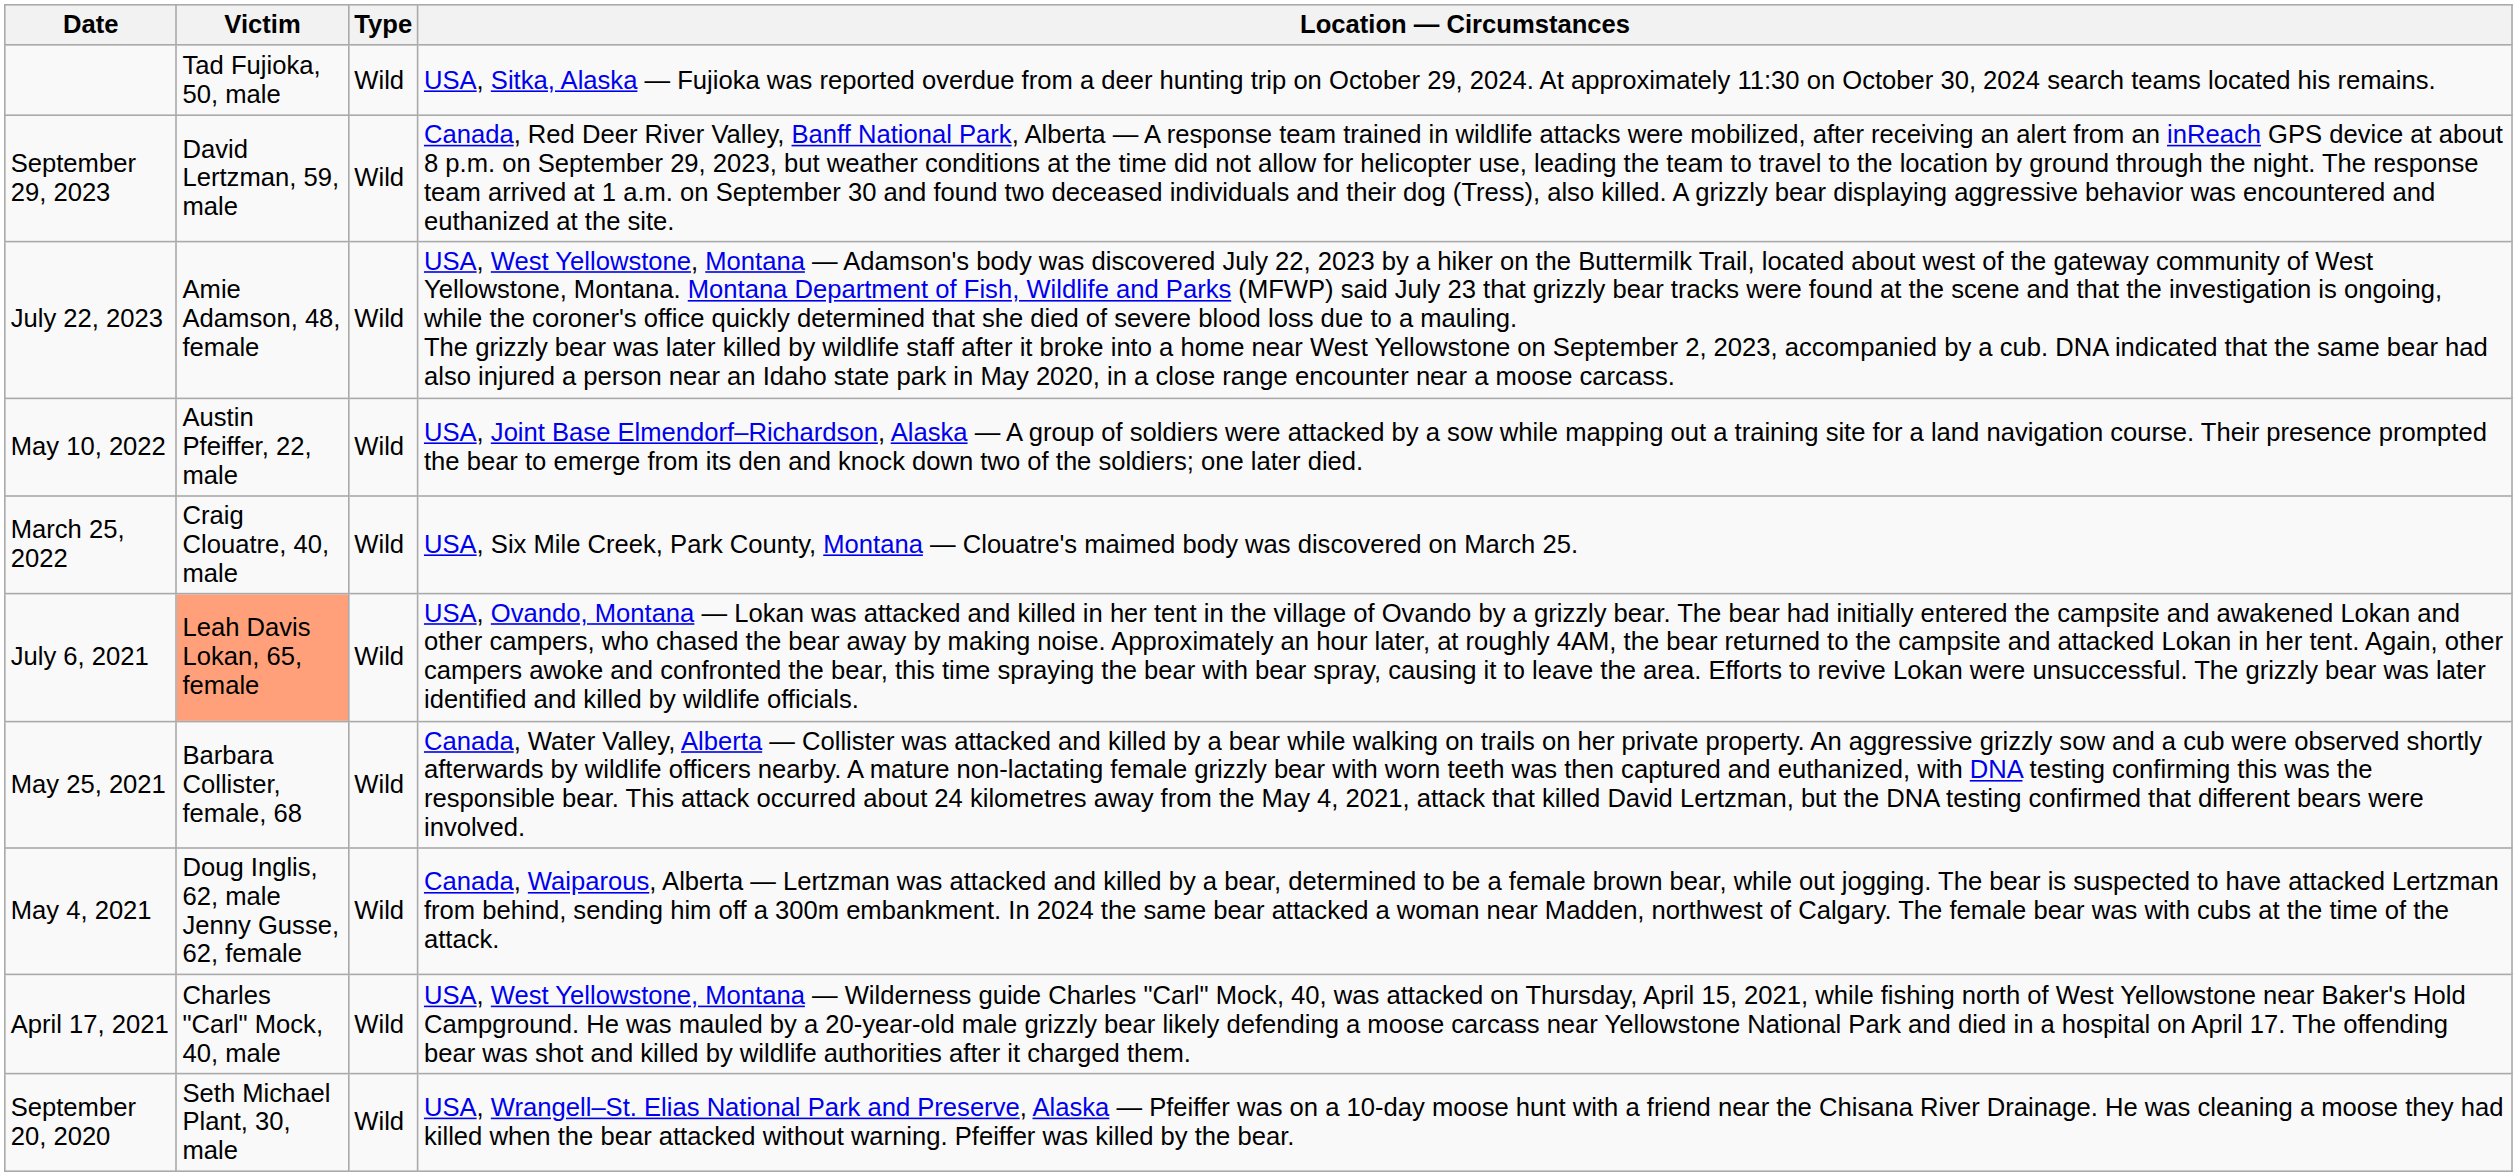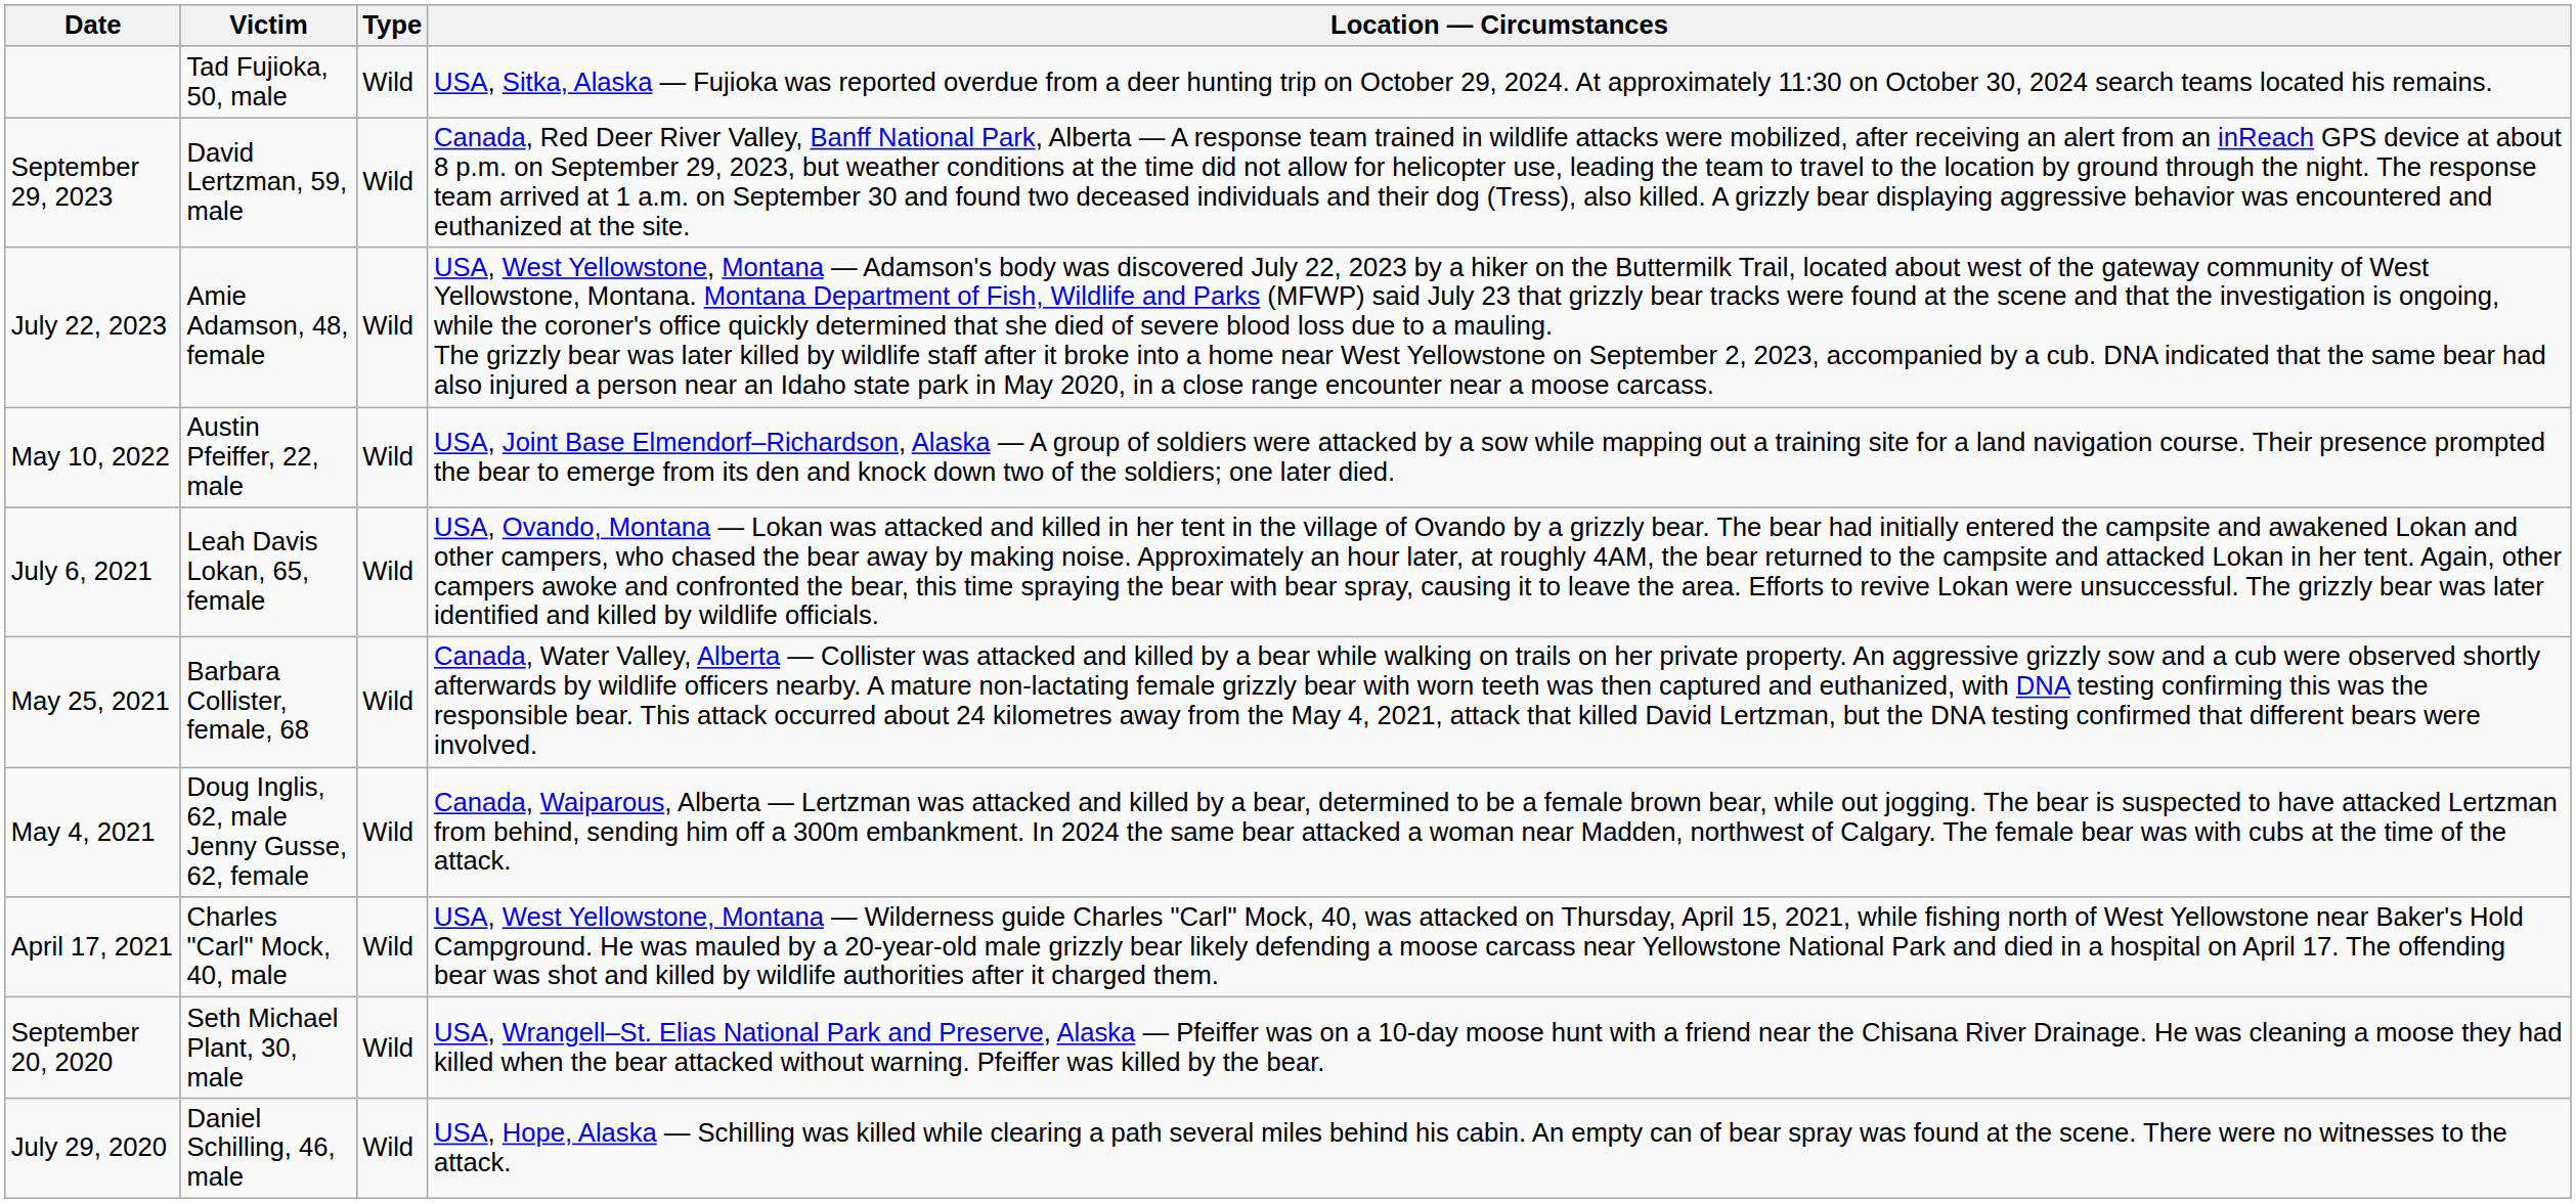 <table class="wikitable sortable">
 <tr>
 <th style="width:100px;">Date</th>
 <th style="width:100px;" class="unsortable">Victim</th>
 <th class="unsortable">Type</th>
 <th class="unsortable">Location — Circumstances</th>
 </tr>
 <tr>
 <td></td>
 <td>Tad Fujioka, 50, male</td>
 <td>Wild</td>
 <td><a href='#'>USA</a>, <a href='#'>Sitka, Alaska</a> — Fujioka was reported overdue from a deer hunting trip on October 29, 2024. At approximately 11:30 on October 30, 2024 search teams located his remains.</td>
 </tr>
 <tr>
 <td>September 29, 2023</td>
 <td>David Lertzman, 59, male</td>
 <td>Wild</td>
 <td><a href='#'>Canada</a>, Red Deer River Valley, <a href='#'>Banff National Park</a>, Alberta — A response team trained in wildlife attacks were mobilized, after receiving an alert from an <a href='#'>inReach</a> GPS device at about 8 p.m. on September 29, 2023, but weather conditions at the time did not allow for helicopter use, leading the team to travel to the location by ground through the night. The response team arrived at 1 a.m. on September 30 and found two deceased individuals and their dog (Tress), also killed. A grizzly bear displaying aggressive behavior was encountered and euthanized at the site.</td>
 </tr>
 <tr>
 <td>July 22, 2023</td>
 <td>Amie Adamson, 48, female</td>
 <td>Wild</td>
 <td><a href='#'>USA</a>, <a href='#'>West Yellowstone</a>, <a href='#'>Montana</a> — Adamson's body was discovered July 22, 2023 by a hiker on the Buttermilk Trail, located about  west of the gateway community of West Yellowstone, Montana. <a href='#'>Montana Department of Fish, Wildlife and Parks</a> (MFWP) said July 23 that grizzly bear tracks were found at the scene and that the investigation is ongoing, while the coroner's office quickly determined that she died of severe blood loss due to a mauling.<br>The grizzly bear was later killed by wildlife staff after it broke into a home near West Yellowstone on September 2, 2023, accompanied by a cub. DNA indicated that the same bear had also injured a person near an Idaho state park in May 2020, in a close range encounter near a moose carcass.</td>
 </tr>
 <tr>
 <td>May 10, 2022</td>
 <td>Austin Pfeiffer, 22, male</td>
 <td>Wild</td>
 <td><a href='#'>USA</a>, <a href='#'>Joint Base Elmendorf–Richardson</a>, <a href='#'>Alaska</a> — A group of soldiers were attacked by a sow while mapping out a training site for a land navigation course. Their presence prompted the bear to emerge from its den and knock down two of the soldiers; one later died.</td>
 </tr>
 <tr>
-<td>March 25, 2022</td>
-<td>Craig Clouatre, 40, male</td>
-<td>Wild</td>
-<td><a href='#'>USA</a>, Six Mile Creek, Park County, <a href='#'>Montana</a> — Clouatre's maimed body was discovered on March 25.</td>
-</tr>
-<tr>
 <td>July 6, 2021</td>
-<td style="background: lightsalmon;">Leah Davis Lokan, 65, female</td>
+<td>Leah Davis Lokan, 65, female</td>
 <td>Wild</td>
 <td><a href='#'>USA</a>, <a href='#'>Ovando, Montana</a> — Lokan was attacked and killed in her tent in the village of Ovando by a grizzly bear. The bear had initially entered the campsite and awakened Lokan and other campers, who chased the bear away by making noise. Approximately an hour later, at roughly 4AM, the bear returned to the campsite and attacked Lokan in her tent. Again, other campers awoke and confronted the bear, this time spraying the bear with bear spray, causing it to leave the area. Efforts to revive Lokan were unsuccessful.  The grizzly bear was later identified and killed by wildlife officials.</td>
 </tr>
 <tr>
 <td>May 25, 2021</td>
 <td>Barbara Collister, female, 68</td>
 <td>Wild</td>
 <td><a href='#'>Canada</a>, Water Valley, <a href='#'>Alberta</a> — Collister was attacked and killed by a bear while walking on trails on her private property. An aggressive grizzly sow and a cub were observed shortly afterwards by wildlife officers nearby. A mature non-lactating female grizzly bear with worn teeth was then captured and euthanized, with <a href='#'>DNA</a> testing confirming this was the responsible bear. This attack occurred about 24 kilometres away from the May 4, 2021, attack that killed David Lertzman, but the DNA testing confirmed that different bears were involved.</td>
 </tr>
 <tr>
 <td>May 4, 2021</td>
 <td>Doug Inglis, 62, male <br>Jenny Gusse, 62, female</td>
 <td>Wild</td>
 <td><a href='#'>Canada</a>, <a href='#'>Waiparous</a>, Alberta — Lertzman was attacked and killed by a bear, determined to be a female brown bear, while out jogging. The bear is suspected to have attacked Lertzman from behind, sending him off a 300m embankment. In 2024 the same bear attacked a woman near Madden, northwest of Calgary. The female bear was with cubs at the time of the attack.</td>
 </tr>
 <tr>
 <td>April 17, 2021</td>
 <td>Charles "Carl" Mock, 40, male</td>
 <td>Wild</td>
 <td><a href='#'>USA</a>, <a href='#'>West Yellowstone, Montana</a> — Wilderness guide Charles "Carl" Mock, 40, was attacked on Thursday, April 15, 2021, while fishing north of West Yellowstone near Baker's Hold Campground. He was mauled by a 20-year-old male grizzly bear likely defending a moose carcass near Yellowstone National Park and died in a hospital on April 17. The offending bear was shot and killed by wildlife authorities after it charged them.</td>
 </tr>
 <tr>
 <td>September 20, 2020</td>
 <td>Seth Michael Plant, 30, male</td>
 <td>Wild</td>
 <td><a href='#'>USA</a>, <a href='#'>Wrangell–St. Elias National Park and Preserve</a>, <a href='#'>Alaska</a> — Pfeiffer was on a 10-day moose hunt with a friend near the Chisana River Drainage. He was cleaning a moose they had killed when the bear attacked without warning. Pfeiffer was killed by the bear.</td>
 </tr>
+<tr>
+<td>July 29, 2020</td>
+<td>Daniel Schilling, 46, male</td>
+<td>Wild</td>
+<td><a href='#'>USA</a>, <a href='#'>Hope, Alaska</a> — Schilling was killed while clearing a path several miles behind his cabin. An empty can of bear spray was found at the scene. There were no witnesses to the attack.</td>
+</tr>
 </table>
